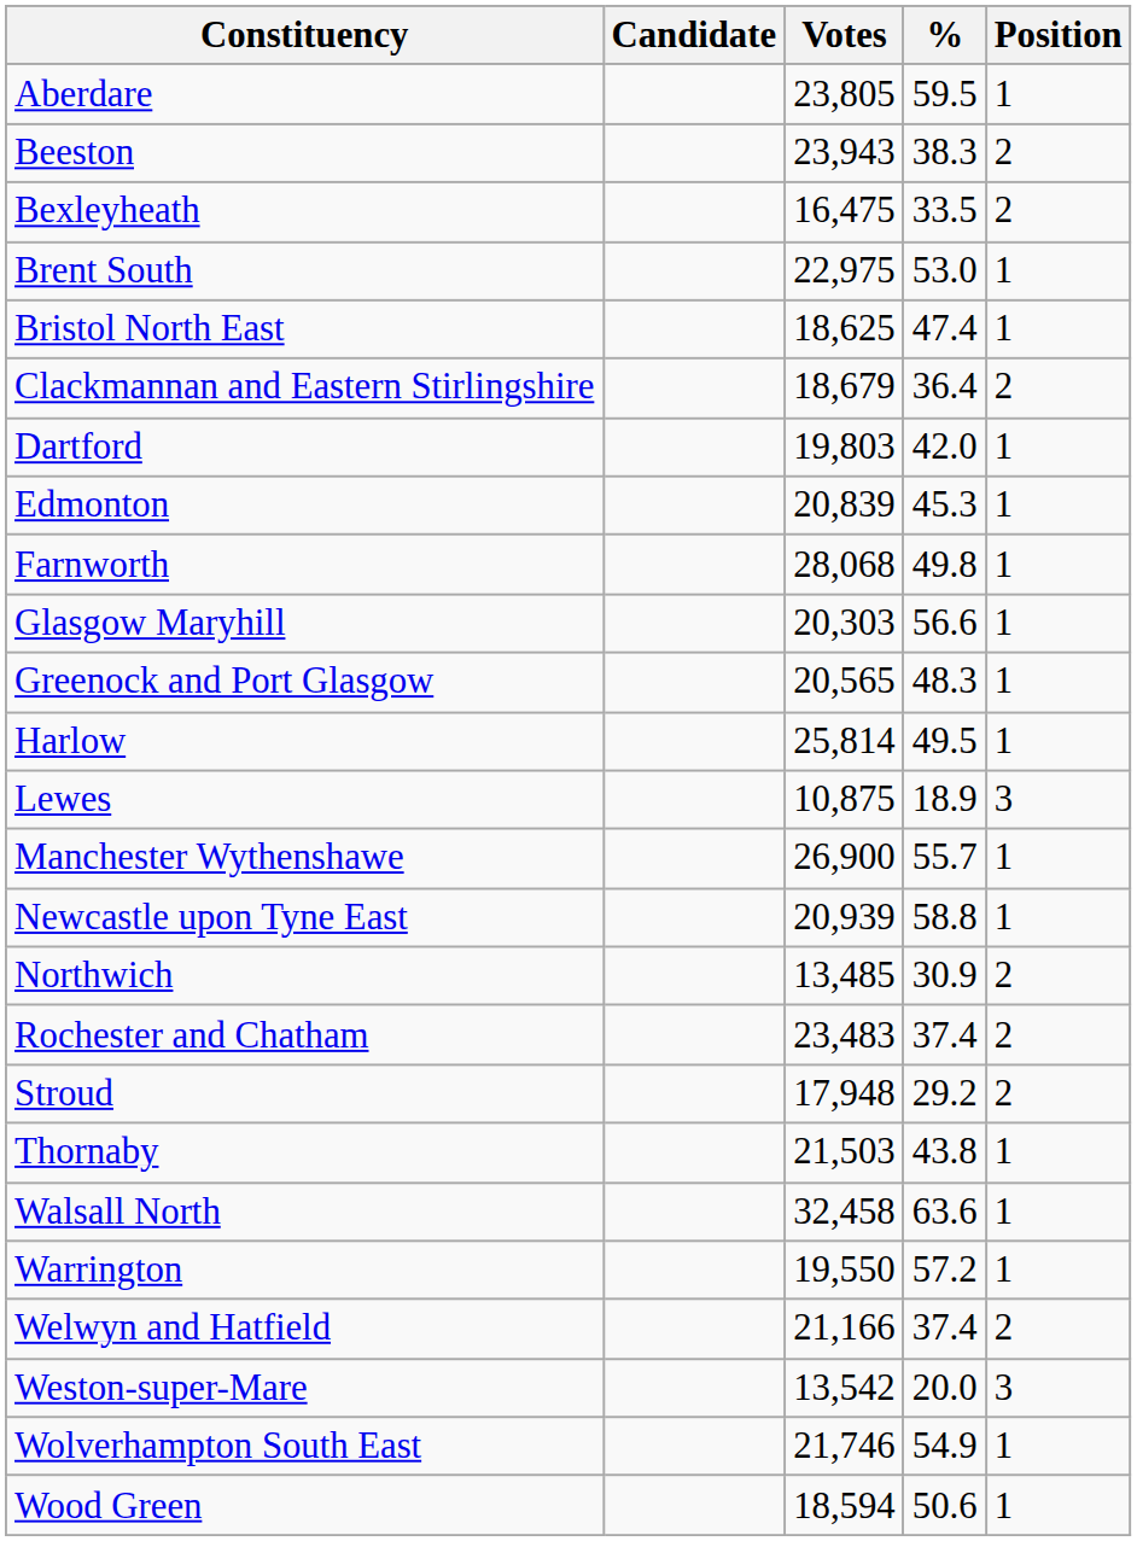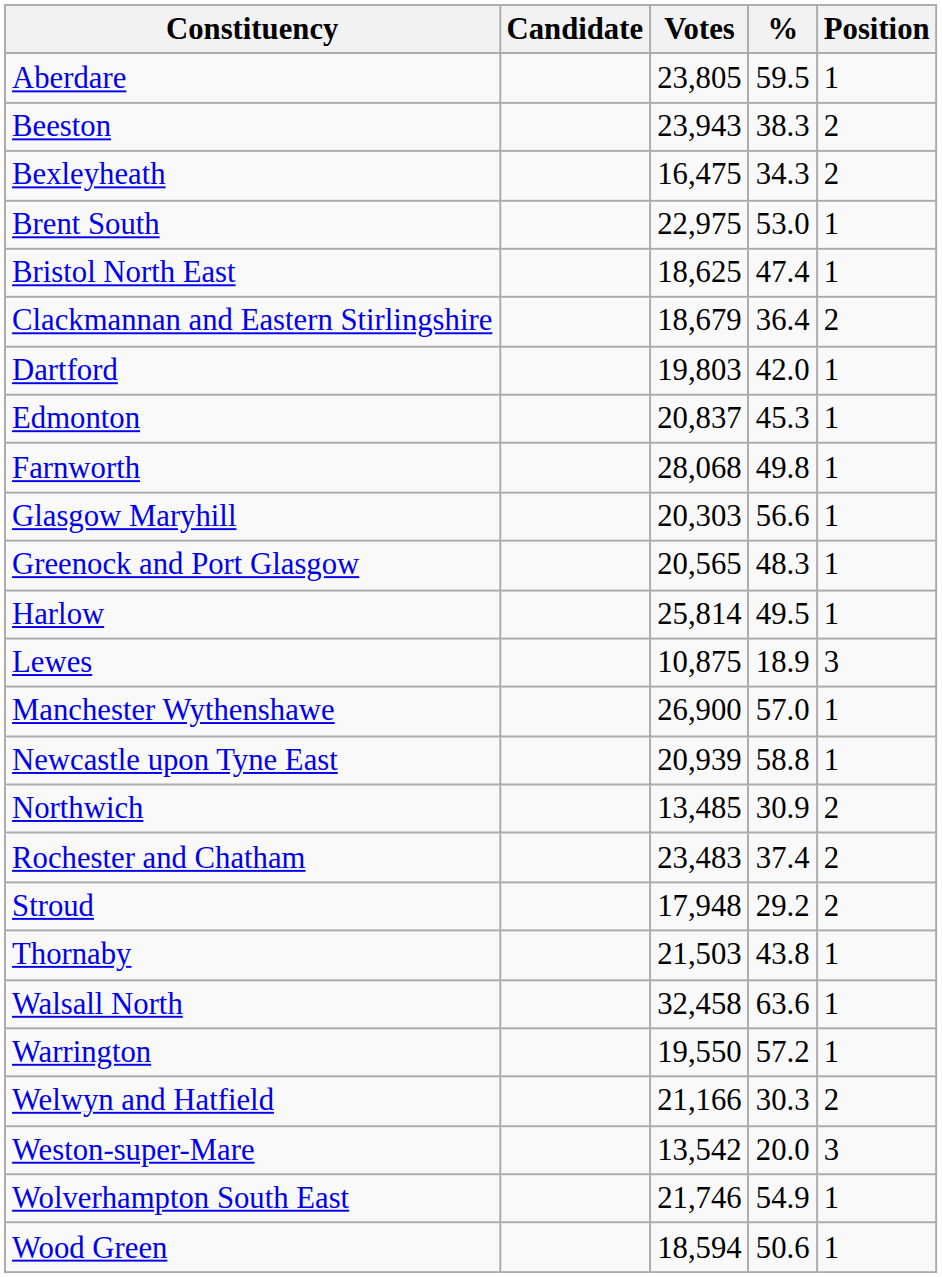 <table class="wikitable sortable">
 <tr>
 <th>Constituency</th>
 <th>Candidate</th>
 <th>Votes</th>
 <th>%</th>
 <th>Position</th>
 </tr>
 <tr>
 <td><a href='#'>Aberdare</a></td>
 <td></td>
 <td>23,805</td>
 <td>59.5</td>
 <td>1</td>
 </tr>
 <tr>
 <td><a href='#'>Beeston</a></td>
 <td></td>
 <td>23,943</td>
 <td>38.3</td>
 <td>2</td>
 </tr>
 <tr>
 <td><a href='#'>Bexleyheath</a></td>
 <td></td>
 <td>16,475</td>
-<td>33.5</td>
+<td>34.3</td>
 <td>2</td>
 </tr>
 <tr>
 <td><a href='#'>Brent South</a></td>
 <td></td>
 <td>22,975</td>
 <td>53.0</td>
 <td>1</td>
 </tr>
 <tr>
 <td><a href='#'>Bristol North East</a></td>
 <td></td>
 <td>18,625</td>
 <td>47.4</td>
 <td>1</td>
 </tr>
 <tr>
 <td><a href='#'>Clackmannan and Eastern Stirlingshire</a></td>
 <td></td>
 <td>18,679</td>
 <td>36.4</td>
 <td>2</td>
 </tr>
 <tr>
 <td><a href='#'>Dartford</a></td>
 <td></td>
 <td>19,803</td>
 <td>42.0</td>
 <td>1</td>
 </tr>
 <tr>
 <td><a href='#'>Edmonton</a></td>
 <td></td>
-<td>20,839</td>
+<td>20,837</td>
 <td>45.3</td>
 <td>1</td>
 </tr>
 <tr>
 <td><a href='#'>Farnworth</a></td>
 <td></td>
 <td>28,068</td>
 <td>49.8</td>
 <td>1</td>
 </tr>
 <tr>
 <td><a href='#'>Glasgow Maryhill</a></td>
 <td></td>
 <td>20,303</td>
 <td>56.6</td>
 <td>1</td>
 </tr>
 <tr>
 <td><a href='#'>Greenock and Port Glasgow</a></td>
 <td></td>
 <td>20,565</td>
 <td>48.3</td>
 <td>1</td>
 </tr>
 <tr>
 <td><a href='#'>Harlow</a></td>
 <td></td>
 <td>25,814</td>
 <td>49.5</td>
 <td>1</td>
 </tr>
 <tr>
 <td><a href='#'>Lewes</a></td>
 <td></td>
 <td>10,875</td>
 <td>18.9</td>
 <td>3</td>
 </tr>
 <tr>
 <td><a href='#'>Manchester Wythenshawe</a></td>
 <td></td>
 <td>26,900</td>
-<td>55.7</td>
+<td>57.0</td>
 <td>1</td>
 </tr>
 <tr>
 <td><a href='#'>Newcastle upon Tyne East</a></td>
 <td></td>
 <td>20,939</td>
 <td>58.8</td>
 <td>1</td>
 </tr>
 <tr>
 <td><a href='#'>Northwich</a></td>
 <td></td>
 <td>13,485</td>
 <td>30.9</td>
 <td>2</td>
 </tr>
 <tr>
 <td><a href='#'>Rochester and Chatham</a></td>
 <td></td>
 <td>23,483</td>
 <td>37.4</td>
 <td>2</td>
 </tr>
 <tr>
 <td><a href='#'>Stroud</a></td>
 <td></td>
 <td>17,948</td>
 <td>29.2</td>
 <td>2</td>
 </tr>
 <tr>
 <td><a href='#'>Thornaby</a></td>
 <td></td>
 <td>21,503</td>
 <td>43.8</td>
 <td>1</td>
 </tr>
 <tr>
 <td><a href='#'>Walsall North</a></td>
 <td></td>
 <td>32,458</td>
 <td>63.6</td>
 <td>1</td>
 </tr>
 <tr>
 <td><a href='#'>Warrington</a></td>
 <td></td>
 <td>19,550</td>
 <td>57.2</td>
 <td>1</td>
 </tr>
 <tr>
 <td><a href='#'>Welwyn and Hatfield</a></td>
 <td></td>
 <td>21,166</td>
-<td>37.4</td>
+<td>30.3</td>
 <td>2</td>
 </tr>
 <tr>
 <td><a href='#'>Weston-super-Mare</a></td>
 <td></td>
 <td>13,542</td>
 <td>20.0</td>
 <td>3</td>
 </tr>
 <tr>
 <td><a href='#'>Wolverhampton South East</a></td>
 <td></td>
 <td>21,746</td>
 <td>54.9</td>
 <td>1</td>
 </tr>
 <tr>
 <td><a href='#'>Wood Green</a></td>
 <td></td>
 <td>18,594</td>
 <td>50.6</td>
 <td>1</td>
 </tr>
 </table>
